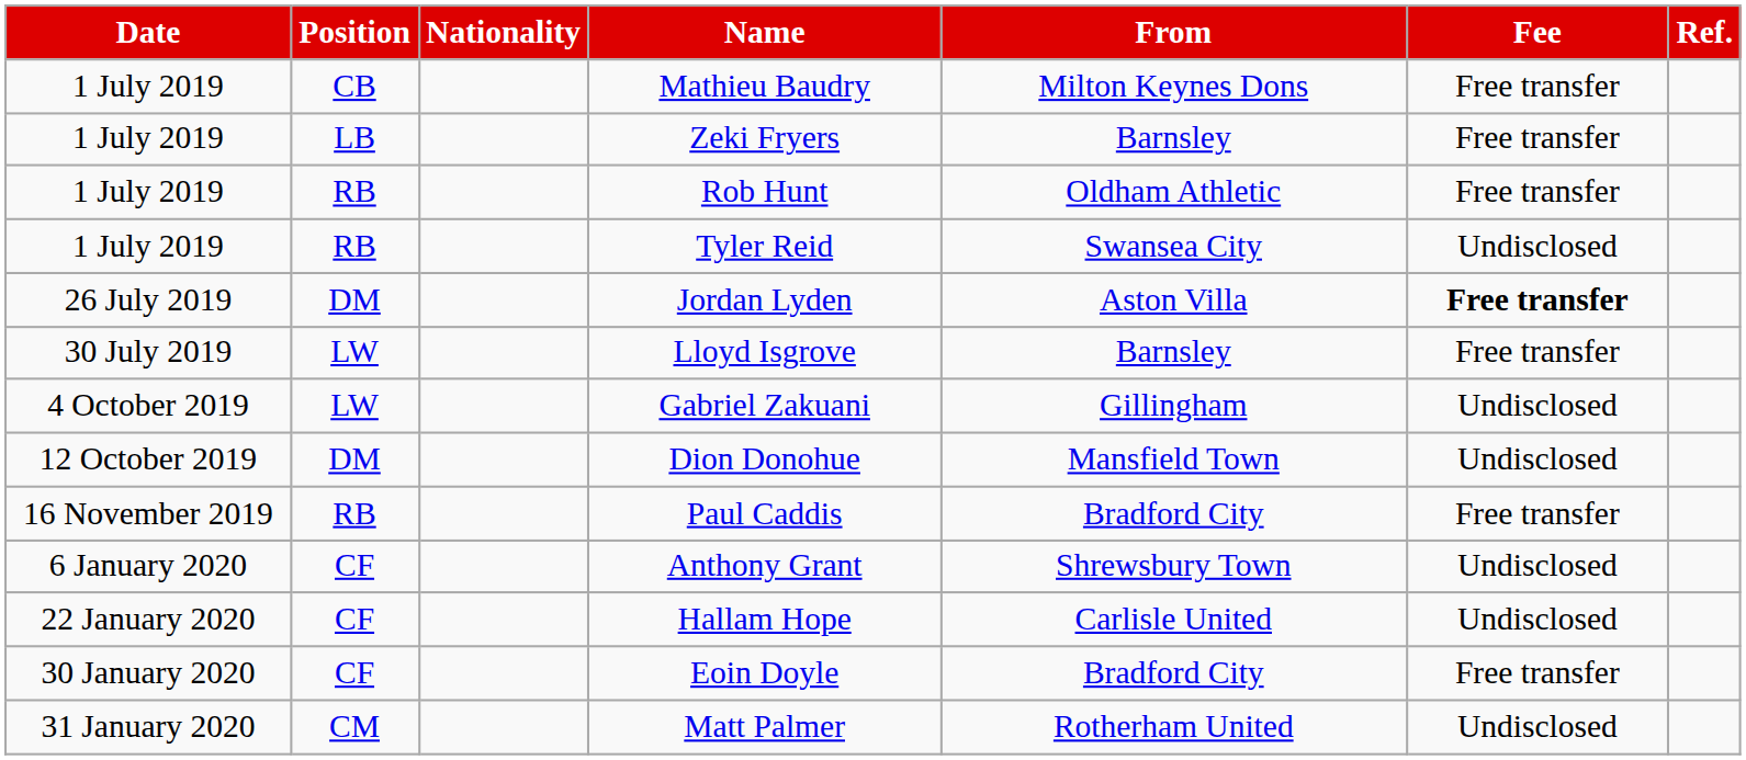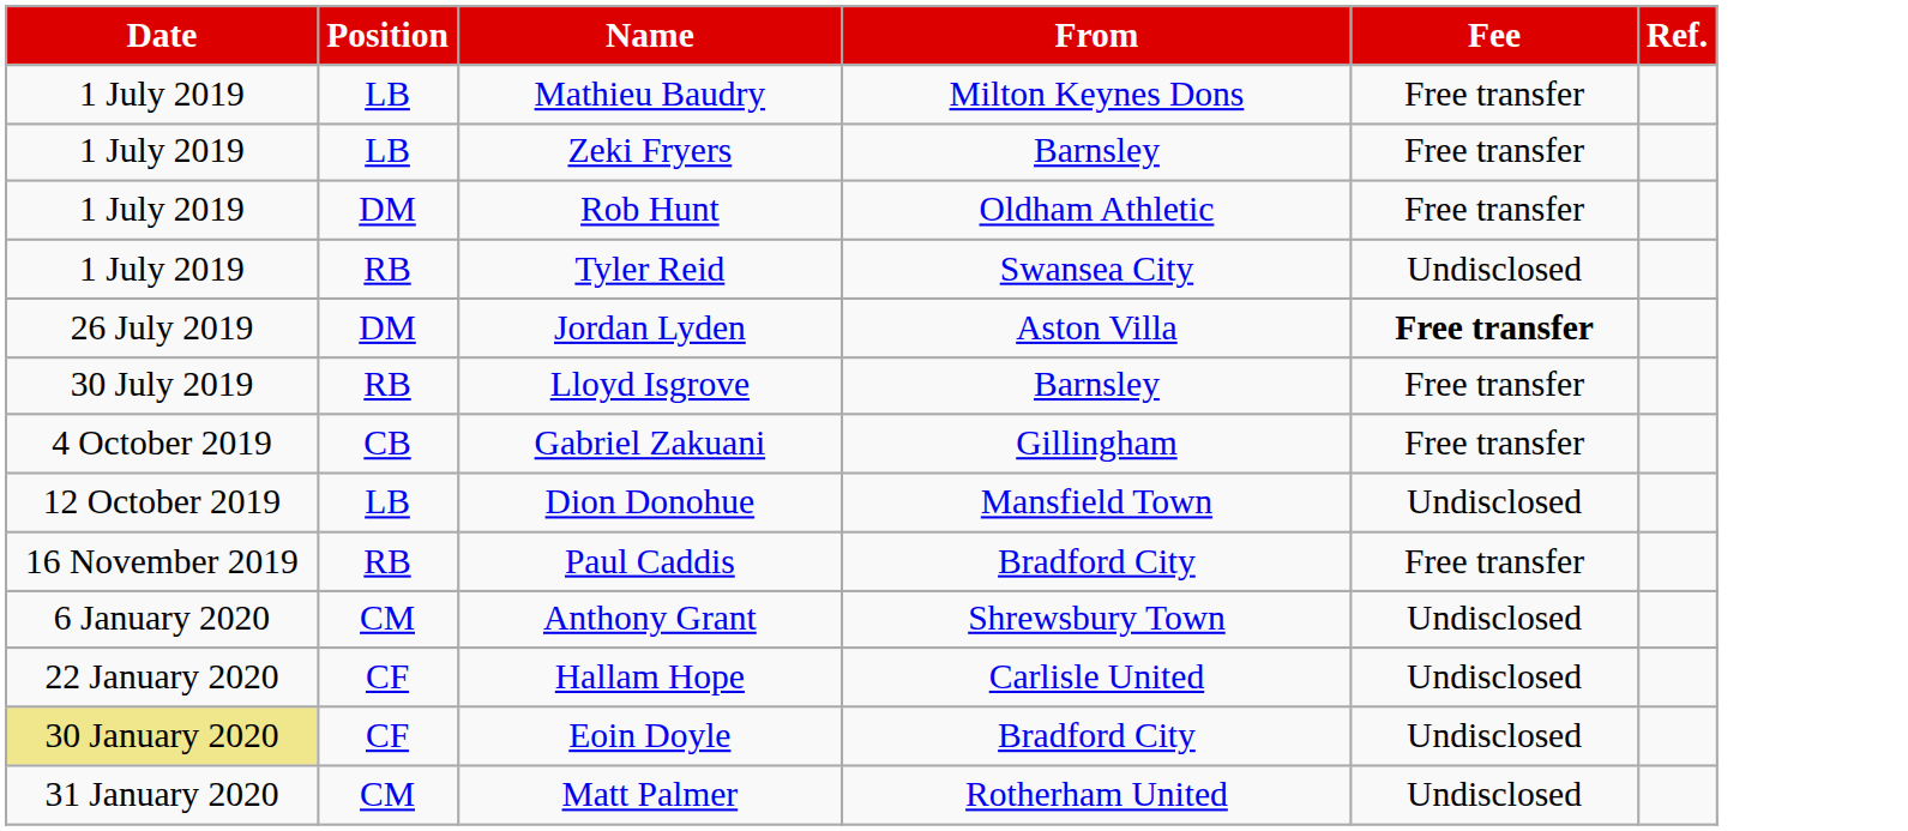 <table class="wikitable"  style="text-align:center; font-size:90%; ">
 <tr>
 <th style="background:#DD0000; color:#FFFFFF; width:120px;">Date</th>
 <th style="background:#DD0000; color:#FFFFFF; width:50px;">Position</th>
-<th style="background:#DD0000; color:#FFFFFF; width:50px;">Nationality</th>
 <th style="background:#DD0000; color:#FFFFFF; width:150px;">Name</th>
 <th style="background:#DD0000; color:#FFFFFF; width:200px;">From</th>
 <th style="background:#DD0000; color:#FFFFFF; width:110px;">Fee</th>
 <th style="background:#DD0000; color:#FFFFFF; width:25px;">Ref.</th>
 </tr>
 <tr>
 <td>1 July 2019</td>
-<td><a href='#'>CB</a></td>
-<td></td>
+<td><a href='#'>LB</a></td>
 <td><a href='#'>Mathieu Baudry</a></td>
 <td> <a href='#'>Milton Keynes Dons</a></td>
 <td>Free transfer</td>
 <td></td>
 </tr>
 <tr>
 <td>1 July 2019</td>
 <td><a href='#'>LB</a></td>
-<td></td>
 <td><a href='#'>Zeki Fryers</a></td>
 <td> <a href='#'>Barnsley</a></td>
 <td>Free transfer</td>
 <td></td>
 </tr>
 <tr>
 <td>1 July 2019</td>
-<td><a href='#'>RB</a></td>
-<td></td>
+<td><a href='#'>DM</a></td>
 <td><a href='#'>Rob Hunt</a></td>
 <td> <a href='#'>Oldham Athletic</a></td>
 <td>Free transfer</td>
 <td></td>
 </tr>
 <tr>
 <td>1 July 2019</td>
 <td><a href='#'>RB</a></td>
-<td></td>
 <td><a href='#'>Tyler Reid</a></td>
 <td> <a href='#'>Swansea City</a></td>
 <td>Undisclosed</td>
 <td></td>
 </tr>
 <tr>
 <td>26 July 2019</td>
 <td><a href='#'>DM</a></td>
-<td></td>
 <td><a href='#'>Jordan Lyden</a></td>
 <td> <a href='#'>Aston Villa</a></td>
 <td><strong>Free transfer</strong></td>
 <td></td>
 </tr>
 <tr>
 <td>30 July 2019</td>
-<td><a href='#'>LW</a></td>
-<td></td>
+<td><a href='#'>RB</a></td>
 <td><a href='#'>Lloyd Isgrove</a></td>
 <td> <a href='#'>Barnsley</a></td>
 <td>Free transfer</td>
 <td></td>
 </tr>
 <tr>
 <td>4 October 2019</td>
-<td><a href='#'>LW</a></td>
-<td></td>
+<td><a href='#'>CB</a></td>
 <td><a href='#'>Gabriel Zakuani</a></td>
 <td> <a href='#'>Gillingham</a></td>
-<td>Undisclosed</td>
+<td>Free transfer</td>
 <td></td>
 </tr>
 <tr>
 <td>12 October 2019</td>
-<td><a href='#'>DM</a></td>
-<td></td>
+<td><a href='#'>LB</a></td>
 <td><a href='#'>Dion Donohue</a></td>
 <td> <a href='#'>Mansfield Town</a></td>
 <td>Undisclosed</td>
 <td></td>
 </tr>
 <tr>
 <td>16 November 2019</td>
 <td><a href='#'>RB</a></td>
-<td></td>
 <td><a href='#'>Paul Caddis</a></td>
 <td> <a href='#'>Bradford City</a></td>
 <td>Free transfer</td>
 <td></td>
 </tr>
 <tr>
 <td>6 January 2020</td>
-<td><a href='#'>CF</a></td>
-<td></td>
+<td><a href='#'>CM</a></td>
 <td><a href='#'>Anthony Grant</a></td>
 <td> <a href='#'>Shrewsbury Town</a></td>
 <td>Undisclosed</td>
 <td></td>
 </tr>
 <tr>
 <td>22 January 2020</td>
 <td><a href='#'>CF</a></td>
-<td></td>
 <td><a href='#'>Hallam Hope</a></td>
 <td> <a href='#'>Carlisle United</a></td>
 <td>Undisclosed</td>
 <td></td>
 </tr>
 <tr>
-<td>30 January 2020</td>
+<td style="background: khaki;">30 January 2020</td>
 <td><a href='#'>CF</a></td>
-<td></td>
 <td><a href='#'>Eoin Doyle</a></td>
 <td> <a href='#'>Bradford City</a></td>
-<td>Free transfer</td>
+<td>Undisclosed</td>
 <td></td>
 </tr>
 <tr>
 <td>31 January 2020</td>
 <td><a href='#'>CM</a></td>
-<td></td>
 <td><a href='#'>Matt Palmer</a></td>
 <td> <a href='#'>Rotherham United</a></td>
 <td>Undisclosed</td>
 <td></td>
 </tr>
 </table>
